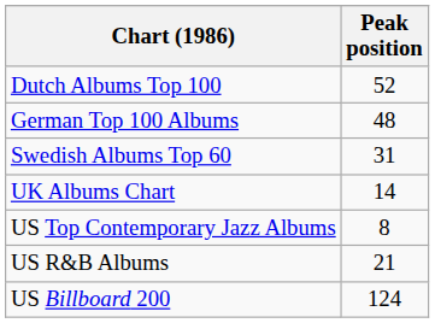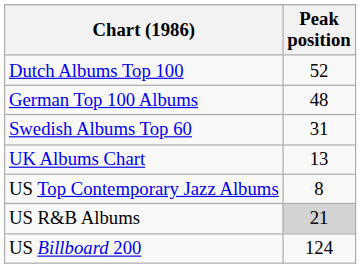 <table class="wikitable sortable">
 <tr>
 </tr>
 <tr>
 <th>Chart (1986)</th>
 <th>Peak<br>position</th>
 </tr>
 <tr>
 <td><a href='#'>Dutch Albums Top 100</a></td>
 <td style="text-align:center;">52</td>
 </tr>
 <tr>
 <td><a href='#'>German Top 100 Albums</a></td>
 <td style="text-align:center;">48</td>
 </tr>
 <tr>
 <td><a href='#'>Swedish Albums Top 60</a></td>
 <td style="text-align:center;">31</td>
 </tr>
 <tr>
 <td><a href='#'>UK Albums Chart</a></td>
-<td style="text-align:center;">14</td>
+<td style="text-align:center;">13</td>
 </tr>
 <tr>
 <td>US <a href='#'>Top Contemporary Jazz Albums</a></td>
 <td style="text-align:center;">8</td>
 </tr>
 <tr>
 <td>US R&B Albums</td>
-<td style="text-align:center;">21</td>
+<td style="background: lightgrey; text-align:center;">21</td>
 </tr>
 <tr>
 <td>US <a href='#'><em>Billboard</em> 200</a></td>
 <td style="text-align:center;">124</td>
 </tr>
 </table>
